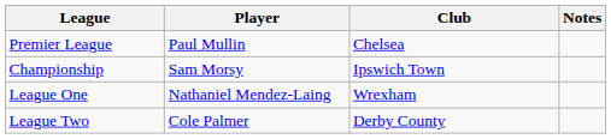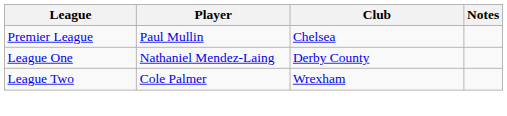 <table class="wikitable">
 <tr>
 <th>League</th>
 <th>Player</th>
 <th>Club</th>
 <th>Notes</th>
 </tr>
 <tr>
 <td width="150px"><a href='#'>Premier League</a></td>
 <td> <a href='#'>Paul Mullin</a></td>
 <td width="200px"><a href='#'>Chelsea</a></td>
 <td></td>
 </tr>
 <tr>
-<td><a href='#'>Championship</a></td>
-<td> <a href='#'>Sam Morsy</a></td>
-<td><a href='#'>Ipswich Town</a></td>
-<td></td>
-</tr>
-<tr>
 <td><a href='#'>League One</a></td>
 <td> <a href='#'>Nathaniel Mendez-Laing</a></td>
-<td><a href='#'>Wrexham</a></td>
+<td><a href='#'>Derby County</a></td>
 <td></td>
 </tr>
 <tr>
 <td><a href='#'>League Two</a></td>
 <td width="175px"> <a href='#'>Cole Palmer</a></td>
-<td><a href='#'>Derby County</a></td>
+<td><a href='#'>Wrexham</a></td>
 <td></td>
 </tr>
 </table>
